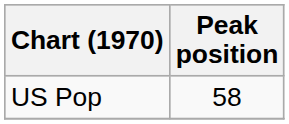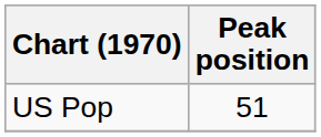 <table class="wikitable">
 <tr>
 <th>Chart (1970)</th>
 <th>Peak<br>position</th>
 </tr>
 <tr>
 <td>US Pop</td>
-<td align="center">58</td>
+<td align="center">51</td>
 </tr>
 <tr>
 </tr>
 </table>
